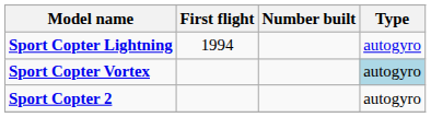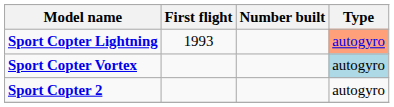 <table class="wikitable" align=center style="font-size:90%;">
 <tr>
 </tr>
 <tr style="background:#efefef;">
 <th>Model name</th>
 <th>First flight</th>
 <th>Number built</th>
 <th>Type</th>
 </tr>
 <tr>
 <td align=left><strong><a href='#'>Sport Copter Lightning</a></strong></td>
-<td align=center>1994</td>
+<td align=center>1993</td>
 <td align=center></td>
-<td align=left><a href='#'>autogyro</a></td>
+<td align=left style="background: lightsalmon;"><a href='#'>autogyro</a></td>
 </tr>
 <tr>
 <td align=left><strong><a href='#'>Sport Copter Vortex</a></strong></td>
 <td align=center></td>
 <td align=center></td>
 <td align=left style="background: lightblue;">autogyro</td>
 </tr>
 <tr>
 <td align=left><strong><a href='#'>Sport Copter 2</a></strong></td>
 <td align=center></td>
 <td align=center></td>
 <td align=left>autogyro</td>
 </tr>
 <tr>
 </tr>
 </table>
